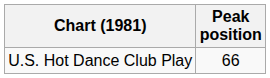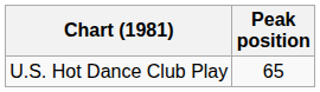 <table class="wikitable">
 <tr>
 <th align="left">Chart (1981)</th>
 <th align="left">Peak<br>position</th>
 </tr>
 <tr>
 <td align="left">U.S. Hot Dance Club Play</td>
-<td align="center">66</td>
+<td align="center">65</td>
 </tr>
 <tr>
 </tr>
 </table>
